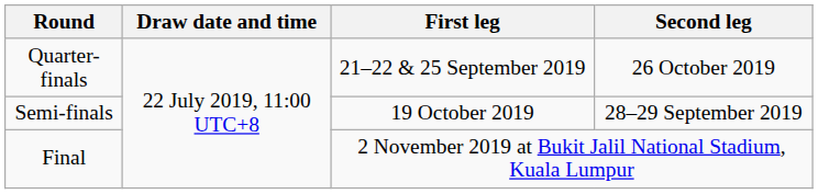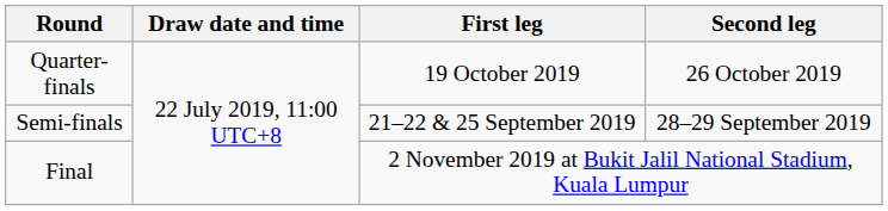 <table class="wikitable" style="text-align:center">
 <tr>
 <th>Round</th>
 <th>Draw date and time</th>
 <th>First leg</th>
 <th>Second leg</th>
 </tr>
 <tr>
 <td>Quarter-finals</td>
 <td rowspan=3>22 July 2019, 11:00 <a href='#'>UTC+8</a></td>
-<td>21–22 & 25 September 2019</td>
+<td>19 October 2019</td>
 <td>26 October 2019</td>
 </tr>
 <tr>
 <td>Semi-finals</td>
-<td>19 October 2019</td>
+<td>21–22 & 25 September 2019</td>
 <td>28–29 September 2019</td>
 </tr>
 <tr>
 <td>Final</td>
 <td colspan=2>2 November 2019 at <a href='#'>Bukit Jalil National Stadium</a>, <a href='#'>Kuala Lumpur</a></td>
 </tr>
 </table>
